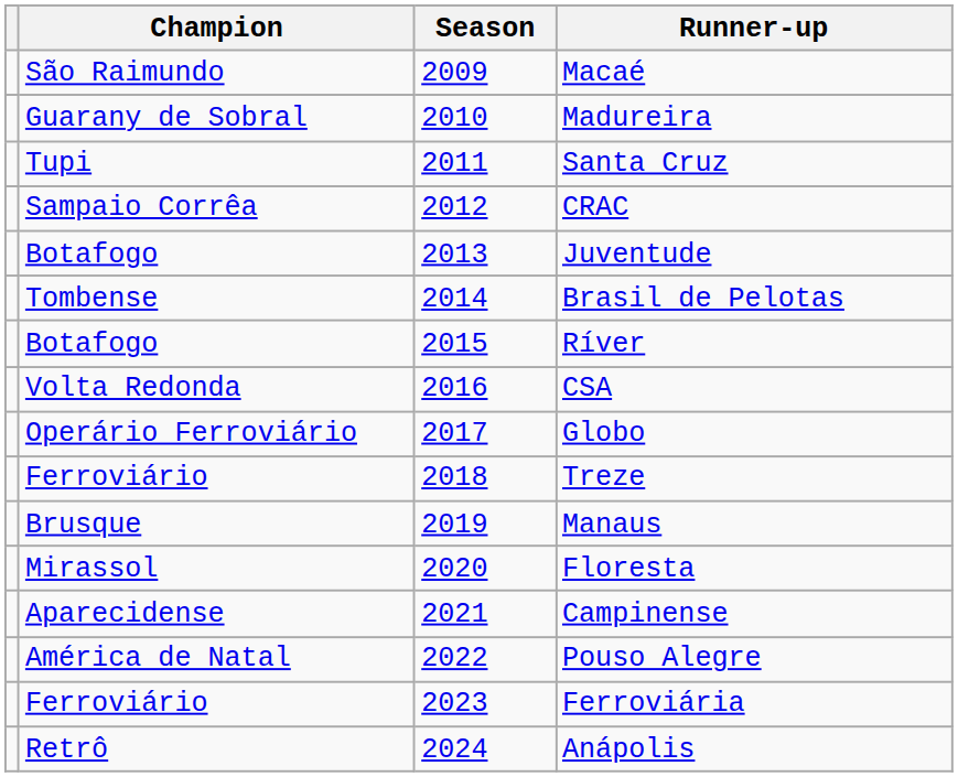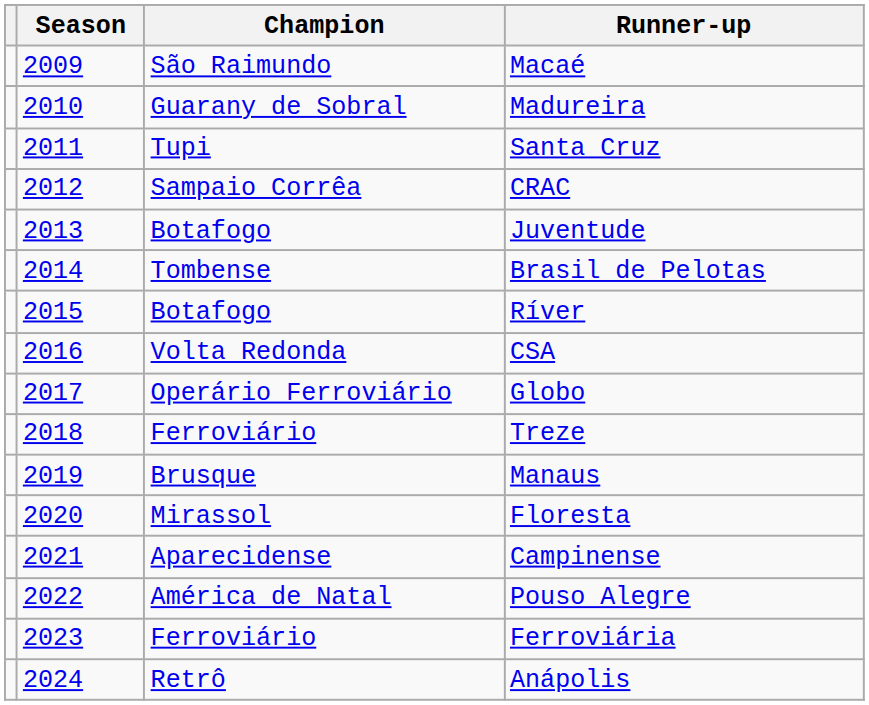 <table class="wikitable sortable">
 <tr>
 <th width=></th>
+<th width=60px>Season</th>
 <th width=180px>Champion</th>
-<th width=60px>Season</th>
 <th width=180px>Runner-up</th>
 </tr>
 <tr>
 <td></td>
+<td><a href='#'>2009</a></td>
 <td> <a href='#'>São Raimundo</a></td>
-<td><a href='#'>2009</a></td>
 <td> <a href='#'>Macaé</a></td>
 </tr>
 <tr>
 <td></td>
+<td><a href='#'>2010</a></td>
 <td> <a href='#'>Guarany de Sobral</a></td>
-<td><a href='#'>2010</a></td>
 <td> <a href='#'>Madureira</a></td>
 </tr>
 <tr>
 <td></td>
+<td><a href='#'>2011</a></td>
 <td> <a href='#'>Tupi</a></td>
-<td><a href='#'>2011</a></td>
 <td> <a href='#'>Santa Cruz</a></td>
 </tr>
 <tr>
 <td></td>
+<td><a href='#'>2012</a></td>
 <td> <a href='#'>Sampaio Corrêa</a></td>
-<td><a href='#'>2012</a></td>
 <td> <a href='#'>CRAC</a></td>
 </tr>
 <tr>
 <td></td>
+<td><a href='#'>2013</a></td>
 <td> <a href='#'>Botafogo</a></td>
-<td><a href='#'>2013</a></td>
 <td> <a href='#'>Juventude</a></td>
 </tr>
 <tr>
 <td></td>
+<td><a href='#'>2014</a></td>
 <td> <a href='#'>Tombense</a></td>
-<td><a href='#'>2014</a></td>
 <td> <a href='#'>Brasil de Pelotas</a></td>
 </tr>
 <tr>
 <td></td>
+<td><a href='#'>2015</a></td>
 <td> <a href='#'>Botafogo</a></td>
-<td><a href='#'>2015</a></td>
 <td> <a href='#'>Ríver</a></td>
 </tr>
 <tr>
 <td></td>
+<td><a href='#'>2016</a></td>
 <td> <a href='#'>Volta Redonda</a></td>
-<td><a href='#'>2016</a></td>
 <td> <a href='#'>CSA</a></td>
 </tr>
 <tr>
 <td></td>
+<td><a href='#'>2017</a></td>
 <td> <a href='#'>Operário Ferroviário</a></td>
-<td><a href='#'>2017</a></td>
 <td> <a href='#'>Globo</a></td>
 </tr>
 <tr>
 <td></td>
+<td><a href='#'>2018</a></td>
 <td> <a href='#'>Ferroviário</a></td>
-<td><a href='#'>2018</a></td>
 <td> <a href='#'>Treze</a></td>
 </tr>
 <tr>
 <td></td>
+<td><a href='#'>2019</a></td>
 <td> <a href='#'>Brusque</a></td>
-<td><a href='#'>2019</a></td>
 <td> <a href='#'>Manaus</a></td>
 </tr>
 <tr>
 <td></td>
+<td><a href='#'>2020</a></td>
 <td> <a href='#'>Mirassol</a></td>
-<td><a href='#'>2020</a></td>
 <td> <a href='#'>Floresta</a></td>
 </tr>
 <tr>
 <td></td>
+<td><a href='#'>2021</a></td>
 <td> <a href='#'>Aparecidense</a></td>
-<td><a href='#'>2021</a></td>
 <td> <a href='#'>Campinense</a></td>
 </tr>
 <tr>
 <td></td>
+<td><a href='#'>2022</a></td>
 <td> <a href='#'>América de Natal</a></td>
-<td><a href='#'>2022</a></td>
 <td> <a href='#'>Pouso Alegre</a></td>
 </tr>
 <tr>
 <td></td>
+<td><a href='#'>2023</a></td>
 <td> <a href='#'>Ferroviário</a></td>
-<td><a href='#'>2023</a></td>
 <td> <a href='#'>Ferroviária</a></td>
 </tr>
 <tr>
 <td></td>
+<td><a href='#'>2024</a></td>
 <td> <a href='#'>Retrô</a></td>
-<td><a href='#'>2024</a></td>
 <td> <a href='#'>Anápolis</a></td>
 </tr>
 </table>
